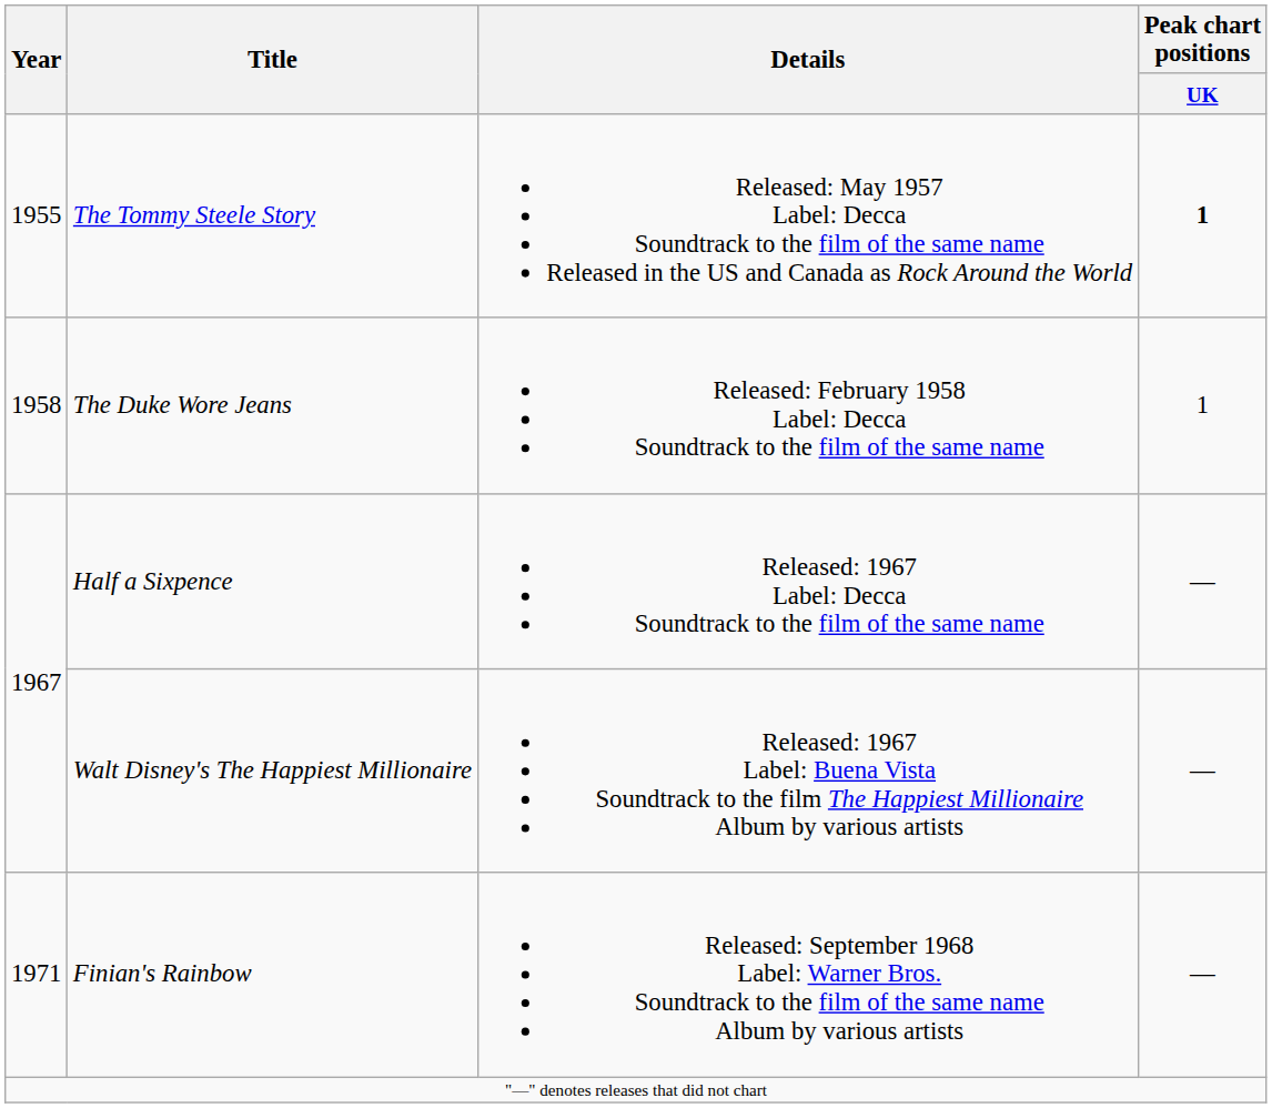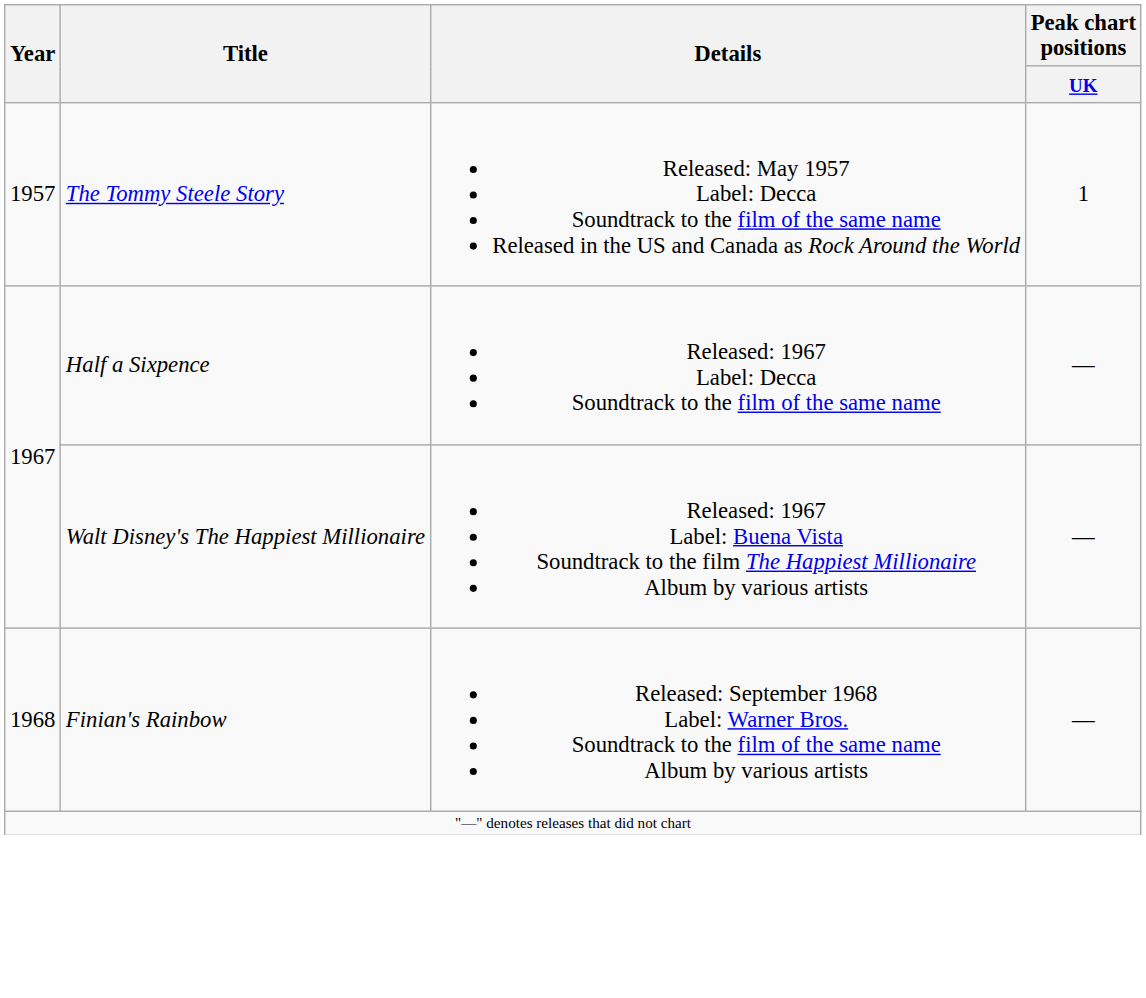 <table class="wikitable" style="text-align:center">
 <tr>
 <th rowspan="2">Year</th>
 <th rowspan="2">Title</th>
 <th rowspan="2">Details</th>
 <th>Peak chart<br>positions</th>
 </tr>
 <tr>
 <th><small><a href='#'>UK</a></small><br></th>
 </tr>
 <tr>
-<td>1955</td>
+<td>1957</td>
 <td align="left"><em><a href='#'>The Tommy Steele Story</a></em></td>
 <td><br><ul><li>Released: May 1957</li><li>Label: Decca</li><li>Soundtrack to the <a href='#'>film of the same name</a></li><li>Released in the US and Canada as <em>Rock Around the World</em></li></ul></td>
-<td><strong>1</strong></td>
-</tr>
-<tr>
-<td>1958</td>
-<td align="left"><em>The Duke Wore Jeans</em></td>
-<td><br><ul><li>Released: February 1958</li><li>Label: Decca</li><li>Soundtrack to the <a href='#'>film of the same name</a></li></ul></td>
 <td>1</td>
 </tr>
 <tr>
 <td rowspan="2">1967</td>
 <td align="left"><em>Half a Sixpence</em></td>
 <td><br><ul><li>Released: 1967</li><li>Label: Decca</li><li>Soundtrack to the <a href='#'>film of the same name</a></li></ul></td>
 <td>—</td>
 </tr>
 <tr>
 <td align="left"><em>Walt Disney's The Happiest Millionaire</em></td>
 <td><br><ul><li>Released: 1967</li><li>Label: <a href='#'>Buena Vista</a></li><li>Soundtrack to the film <em><a href='#'>The Happiest Millionaire</a></em></li><li>Album by various artists</li></ul></td>
 <td>—</td>
 </tr>
 <tr>
-<td>1971</td>
+<td>1968</td>
 <td align="left"><em>Finian's Rainbow</em></td>
 <td><br><ul><li>Released: September 1968</li><li>Label: <a href='#'>Warner Bros.</a></li><li>Soundtrack to the <a href='#'>film of the same name</a></li><li>Album by various artists</li></ul></td>
 <td>—</td>
 </tr>
 <tr>
 <td colspan="4" style="font-size:8pt">"—" denotes releases that did not chart</td>
 </tr>
 </table>
